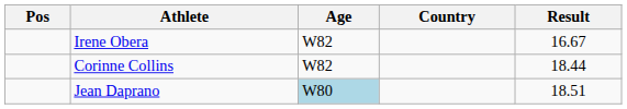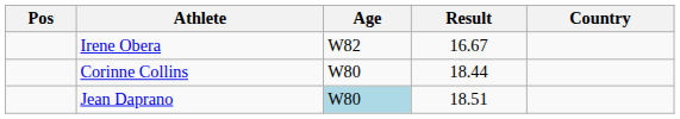 <table class="wikitable"  style="text-align:center; width:50%;">
 <tr>
 <th>Pos</th>
 <th>Athlete</th>
 <th>Age</th>
+<th>Result</th>
 <th>Country</th>
-<th>Result</th>
 </tr>
 <tr>
 <td align=center></td>
 <td align=left><a href='#'>Irene Obera</a></td>
 <td align=left>W82</td>
+<td>16.67</td>
 <td align=left></td>
-<td>16.67</td>
 </tr>
 <tr>
 <td align=center></td>
 <td align=left><a href='#'>Corinne Collins</a></td>
-<td align=left>W82</td>
+<td align=left>W80</td>
+<td>18.44</td>
 <td align=left></td>
-<td>18.44</td>
 </tr>
 <tr>
 <td align=center></td>
 <td align=left><a href='#'>Jean Daprano</a></td>
 <td align=left style="background: lightblue;">W80</td>
+<td>18.51</td>
 <td align=left></td>
-<td>18.51</td>
 </tr>
 </table>
